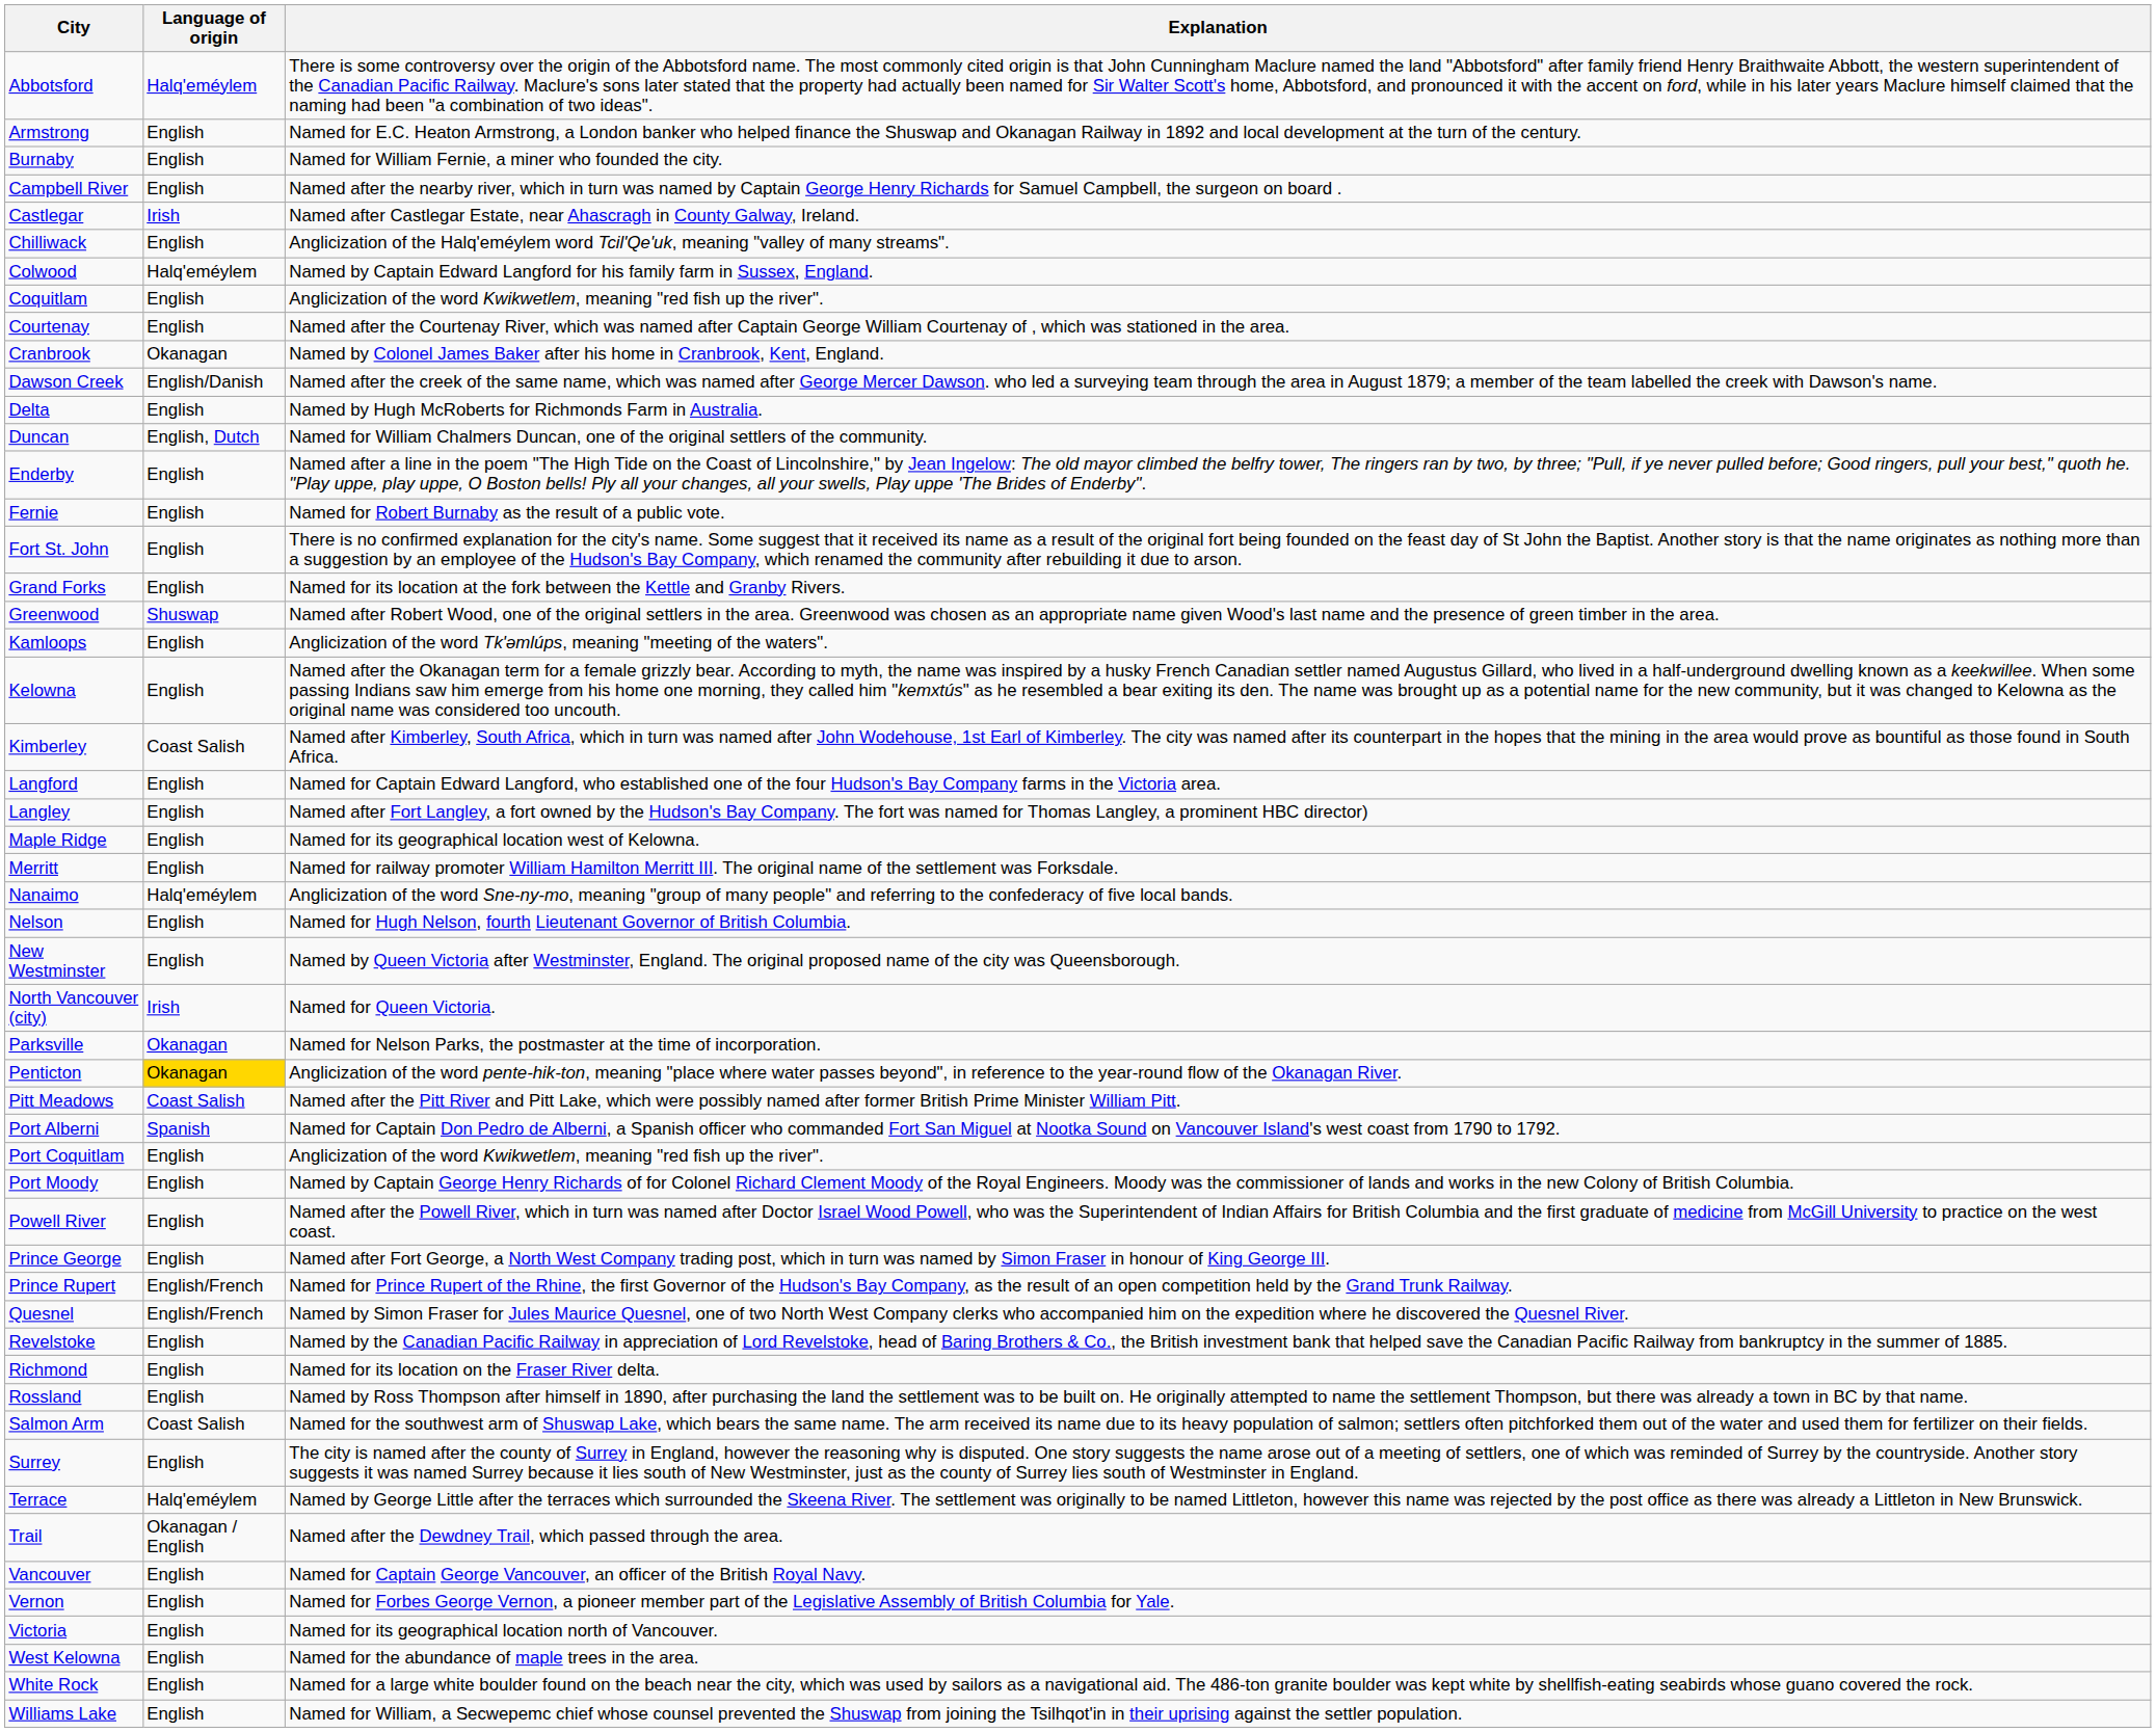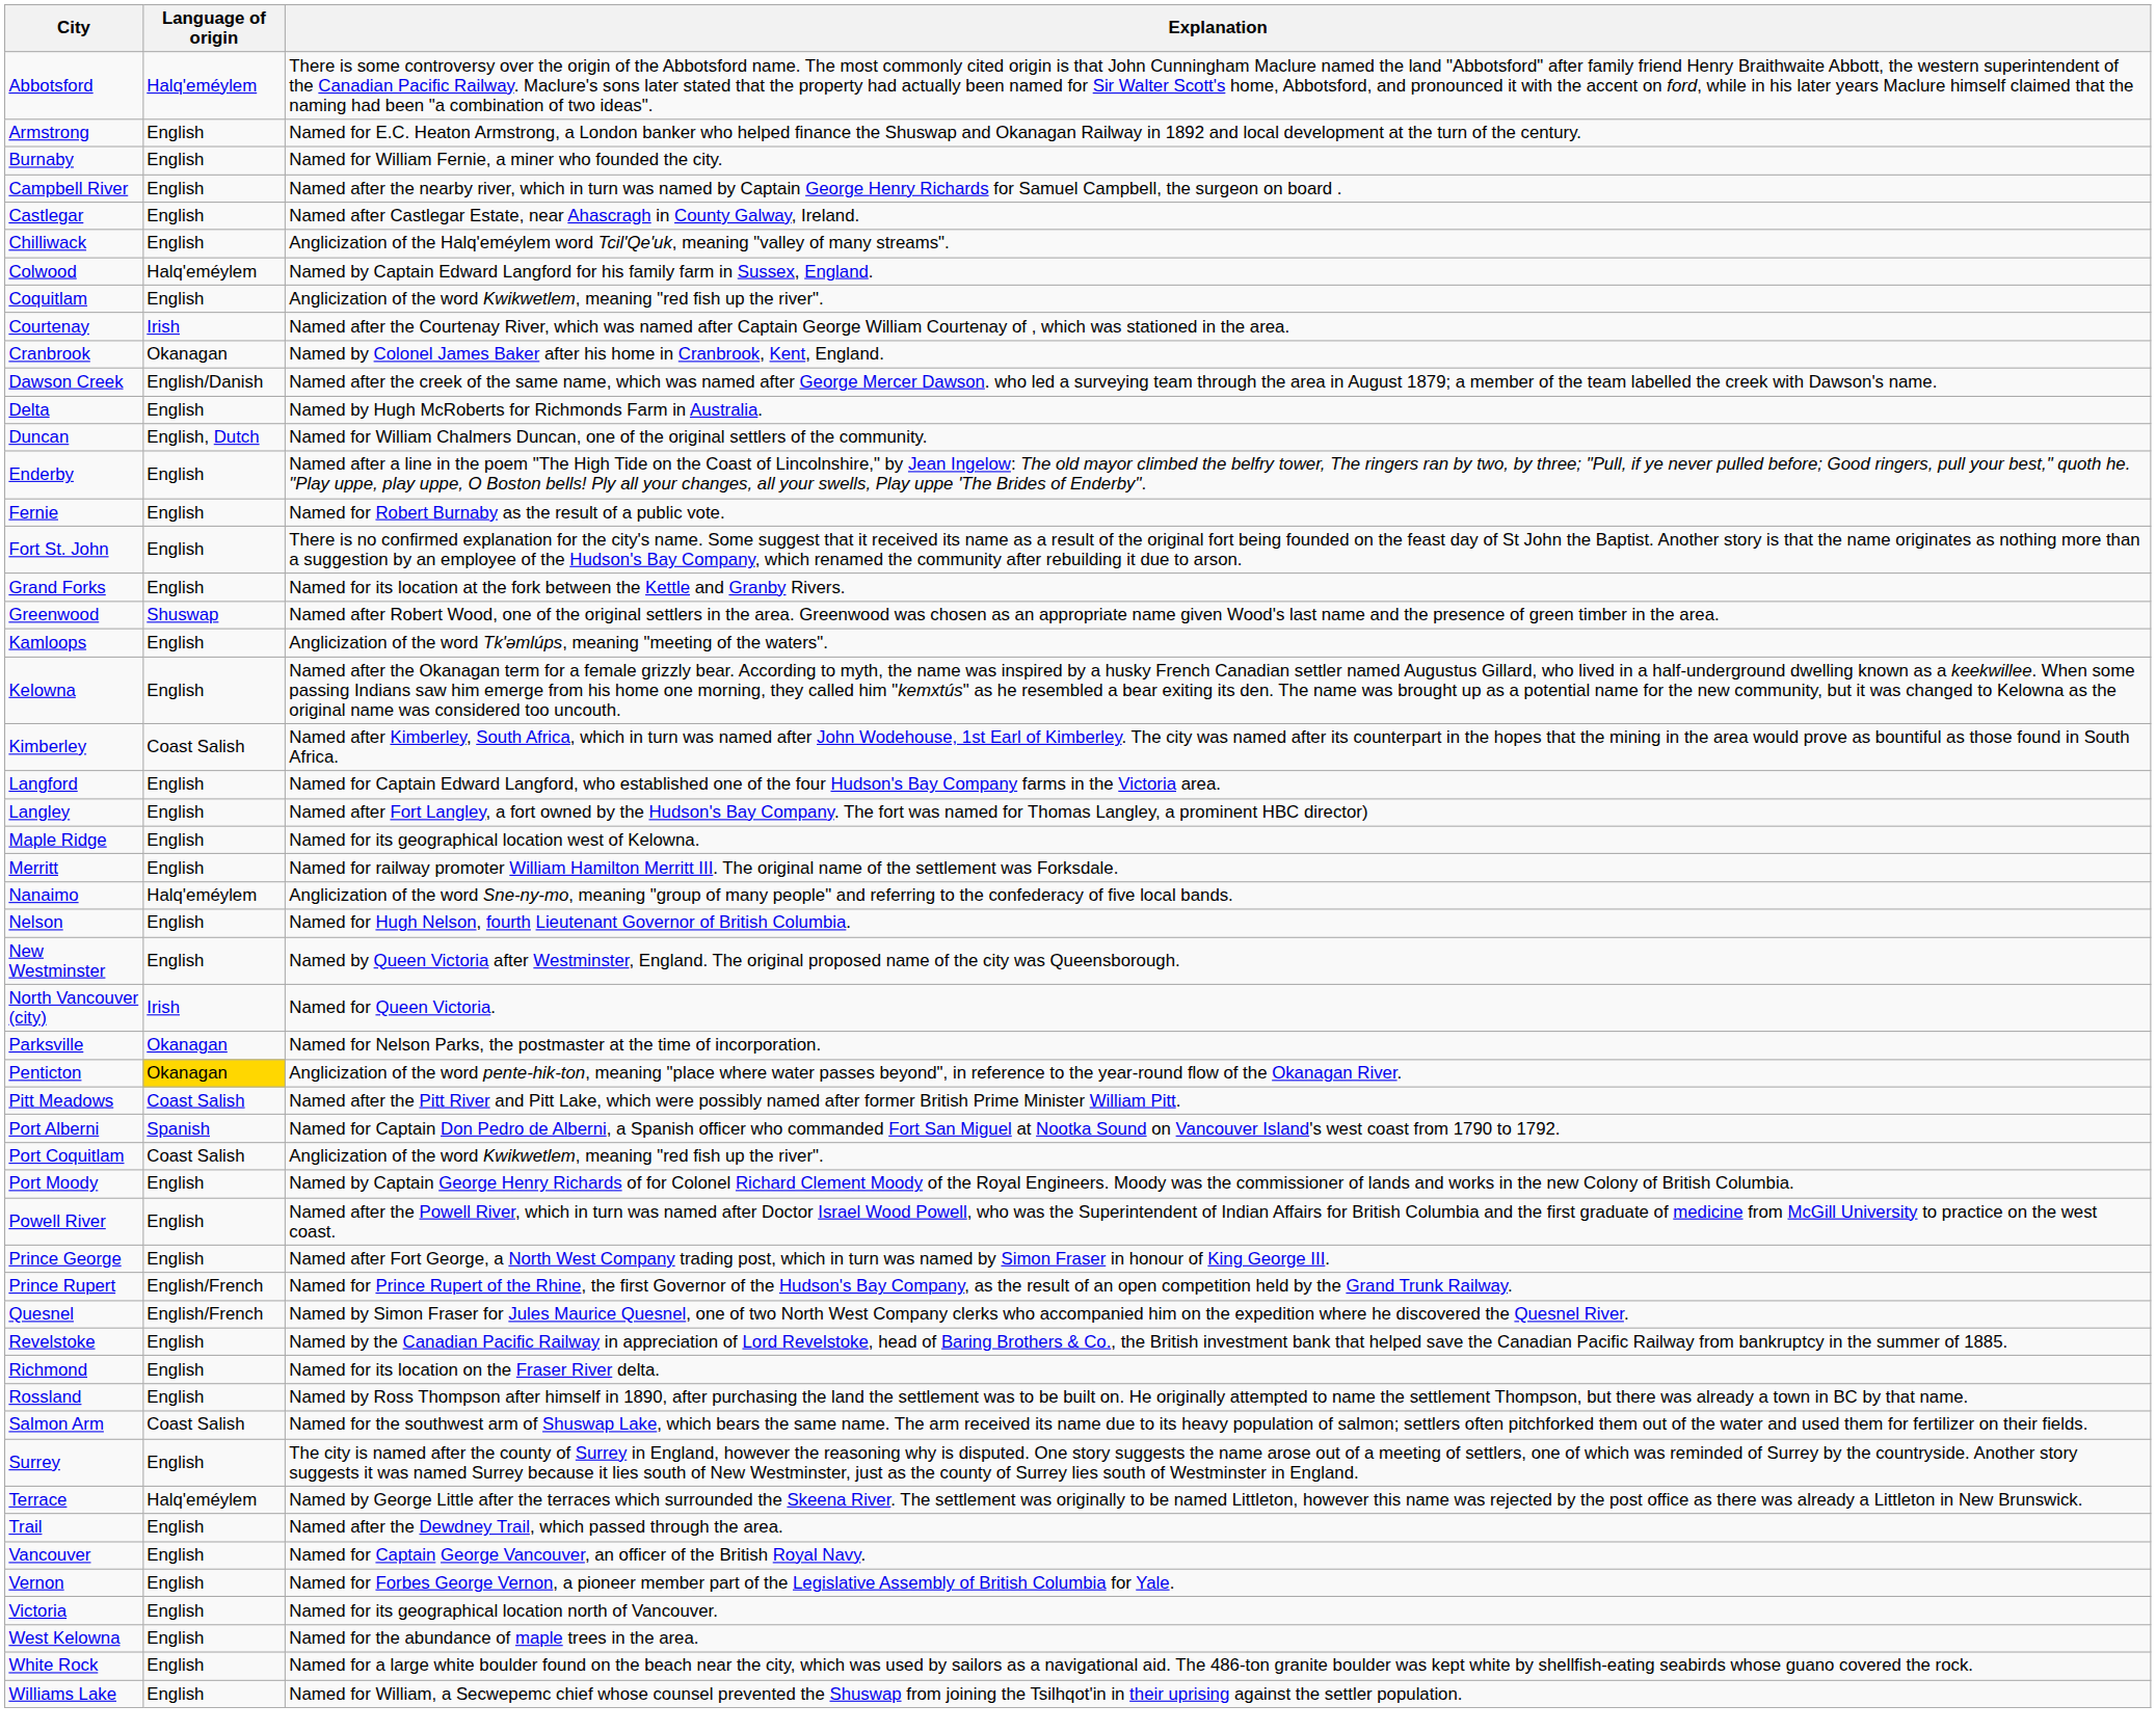 <table class="wikitable sortable">
 <tr>
 <th>City</th>
 <th>Language of origin</th>
 <th>Explanation</th>
 </tr>
 <tr>
 <td><a href='#'>Abbotsford</a></td>
 <td><a href='#'>Halq'eméylem</a></td>
 <td>There is some controversy over the origin of the Abbotsford name. The most commonly cited origin is that John Cunningham Maclure named the land "Abbotsford" after family friend Henry Braithwaite Abbott, the western superintendent of the <a href='#'>Canadian Pacific Railway</a>. Maclure's sons later stated that the property had actually been named for <a href='#'>Sir Walter Scott's</a> home, Abbotsford, and pronounced it with the accent on <em>ford</em>, while in his later years Maclure himself claimed that the naming had been "a combination of two ideas".</td>
 </tr>
 <tr>
 <td><a href='#'>Armstrong</a></td>
 <td>English</td>
 <td>Named for E.C. Heaton Armstrong, a London banker who helped finance the Shuswap and Okanagan Railway in 1892 and local development at the turn of the century.</td>
 </tr>
 <tr>
 <td><a href='#'>Burnaby</a></td>
 <td>English</td>
 <td>Named for William Fernie, a miner who founded the city.</td>
 </tr>
 <tr>
 <td><a href='#'>Campbell River</a></td>
 <td>English</td>
 <td>Named after the nearby river, which in turn was named by Captain <a href='#'>George Henry Richards</a> for Samuel Campbell, the surgeon on board .</td>
 </tr>
 <tr>
 <td><a href='#'>Castlegar</a></td>
-<td><a href='#'>Irish</a></td>
+<td>English</td>
 <td>Named after Castlegar Estate, near <a href='#'>Ahascragh</a> in <a href='#'>County Galway</a>, Ireland.</td>
 </tr>
 <tr>
 <td><a href='#'>Chilliwack</a></td>
 <td>English</td>
 <td>Anglicization of the Halq'eméylem word <em>Tcil'Qe'uk</em>, meaning "valley of many streams".</td>
 </tr>
 <tr>
 <td><a href='#'>Colwood</a></td>
 <td>Halq'eméylem</td>
 <td>Named by Captain Edward Langford for his family farm in <a href='#'>Sussex</a>, <a href='#'>England</a>.</td>
 </tr>
 <tr>
 <td><a href='#'>Coquitlam</a></td>
 <td>English</td>
 <td>Anglicization of the word <em>Kwikwetlem</em>, meaning "red fish up the river".</td>
 </tr>
 <tr>
 <td><a href='#'>Courtenay</a></td>
-<td>English</td>
+<td><a href='#'>Irish</a></td>
 <td>Named after the Courtenay River, which was named after Captain George William Courtenay of , which was stationed in the area.</td>
 </tr>
 <tr>
 <td><a href='#'>Cranbrook</a></td>
 <td>Okanagan</td>
 <td>Named by <a href='#'>Colonel James Baker</a> after his home in <a href='#'>Cranbrook</a>, <a href='#'>Kent</a>, England.</td>
 </tr>
 <tr>
 <td><a href='#'>Dawson Creek</a></td>
 <td>English/Danish</td>
 <td>Named after the creek of the same name, which was named after <a href='#'>George Mercer Dawson</a>. who led a surveying team through the area in August 1879; a member of the team labelled the creek with Dawson's name.</td>
 </tr>
 <tr>
 <td><a href='#'>Delta</a></td>
 <td>English</td>
 <td>Named by Hugh McRoberts for Richmonds Farm in <a href='#'>Australia</a>.</td>
 </tr>
 <tr>
 <td><a href='#'>Duncan</a></td>
 <td>English, <a href='#'>Dutch</a></td>
 <td>Named for William Chalmers Duncan, one of the original settlers of the community.</td>
 </tr>
 <tr>
 <td><a href='#'>Enderby</a></td>
 <td>English</td>
 <td>Named after a line in the poem "The High Tide on the Coast of Lincolnshire," by <a href='#'>Jean Ingelow</a>: <em>The old mayor climbed the belfry tower, The ringers ran by two, by three; "Pull, if ye never pulled before; Good ringers, pull your best," quoth he. "Play uppe, play uppe, O Boston bells! Ply all your changes, all your swells, Play uppe 'The Brides of Enderby"</em>.</td>
 </tr>
 <tr>
 <td><a href='#'>Fernie</a></td>
 <td>English</td>
 <td>Named for <a href='#'>Robert Burnaby</a> as the result of a public vote.</td>
 </tr>
 <tr>
 <td><a href='#'>Fort St. John</a></td>
 <td>English</td>
 <td>There is no confirmed explanation for the city's name. Some suggest that it received its name as a result of the original fort being founded on the feast day of St John the Baptist. Another story is that the name originates as nothing more than a suggestion by an employee of the <a href='#'>Hudson's Bay Company</a>, which renamed the community after rebuilding it due to arson.</td>
 </tr>
 <tr>
 <td><a href='#'>Grand Forks</a></td>
 <td>English</td>
 <td>Named for its location at the fork between the <a href='#'>Kettle</a> and <a href='#'>Granby</a> Rivers.</td>
 </tr>
 <tr>
 <td><a href='#'>Greenwood</a></td>
 <td><a href='#'>Shuswap</a></td>
 <td>Named after Robert Wood, one of the original settlers in the area. Greenwood was chosen as an appropriate name given Wood's last name and the presence of green timber in the area.</td>
 </tr>
 <tr>
 <td><a href='#'>Kamloops</a></td>
 <td>English</td>
 <td>Anglicization of the word <em>Tk'əmlúps</em>, meaning "meeting of the waters".</td>
 </tr>
 <tr>
 <td><a href='#'>Kelowna</a></td>
 <td>English</td>
 <td>Named after the Okanagan term for a female grizzly bear. According to myth, the name was inspired by a husky French Canadian settler named Augustus Gillard, who lived in a half-underground dwelling known as a <em>keekwillee</em>. When some passing Indians saw him emerge from his home one morning, they called him "<em>kemxtús</em>" as he resembled a bear exiting its den. The name was brought up as a potential name for the new community, but it was changed to Kelowna as the original name was considered too uncouth.</td>
 </tr>
 <tr>
 <td><a href='#'>Kimberley</a></td>
 <td>Coast Salish</td>
 <td>Named after <a href='#'>Kimberley</a>, <a href='#'>South Africa</a>, which in turn was named after <a href='#'>John Wodehouse, 1st Earl of Kimberley</a>. The city was named after its counterpart in the hopes that the mining in the area would prove as bountiful as those found in South Africa.</td>
 </tr>
 <tr>
 <td><a href='#'>Langford</a></td>
 <td>English</td>
 <td>Named for Captain Edward Langford, who established one of the four <a href='#'>Hudson's Bay Company</a> farms in the <a href='#'>Victoria</a> area.</td>
 </tr>
 <tr>
 <td><a href='#'>Langley</a></td>
 <td>English</td>
 <td>Named after <a href='#'>Fort Langley</a>, a fort owned by the <a href='#'>Hudson's Bay Company</a>. The fort was named for Thomas Langley, a prominent HBC director)</td>
 </tr>
 <tr>
 <td><a href='#'>Maple Ridge</a></td>
 <td>English</td>
 <td>Named for its geographical location west of Kelowna.</td>
 </tr>
 <tr>
 <td><a href='#'>Merritt</a></td>
 <td>English</td>
 <td>Named for railway promoter <a href='#'>William Hamilton Merritt III</a>. The original name of the settlement was Forksdale.</td>
 </tr>
 <tr>
 <td><a href='#'>Nanaimo</a></td>
 <td>Halq'eméylem</td>
 <td>Anglicization of the word <em>Sne-ny-mo</em>, meaning "group of many people" and referring to the confederacy of five local bands.</td>
 </tr>
 <tr>
 <td><a href='#'>Nelson</a></td>
 <td>English</td>
 <td>Named for <a href='#'>Hugh Nelson</a>, <a href='#'>fourth</a> <a href='#'>Lieutenant Governor of British Columbia</a>.</td>
 </tr>
 <tr>
 <td><a href='#'>New Westminster</a></td>
 <td>English</td>
 <td>Named by <a href='#'>Queen Victoria</a> after <a href='#'>Westminster</a>, England. The original proposed name of the city was Queensborough.</td>
 </tr>
 <tr>
 <td><a href='#'>North Vancouver (city)</a></td>
 <td><a href='#'>Irish</a></td>
 <td>Named for <a href='#'>Queen Victoria</a>.</td>
 </tr>
 <tr>
 <td><a href='#'>Parksville</a></td>
 <td><a href='#'>Okanagan</a></td>
 <td>Named for Nelson Parks, the postmaster at the time of incorporation.</td>
 </tr>
 <tr>
 <td><a href='#'>Penticton</a></td>
 <td style="background: gold;">Okanagan</td>
 <td>Anglicization of the word <em>pente-hik-ton</em>, meaning "place where water passes beyond", in reference to the year-round flow of the <a href='#'>Okanagan River</a>.</td>
 </tr>
 <tr>
 <td><a href='#'>Pitt Meadows</a></td>
 <td><a href='#'>Coast Salish</a></td>
 <td>Named after the <a href='#'>Pitt River</a> and Pitt Lake, which were possibly named after former British Prime Minister <a href='#'>William Pitt</a>.</td>
 </tr>
 <tr>
 <td><a href='#'>Port Alberni</a></td>
 <td><a href='#'>Spanish</a></td>
 <td>Named for Captain <a href='#'>Don Pedro de Alberni</a>, a Spanish officer who commanded <a href='#'>Fort San Miguel</a> at <a href='#'>Nootka Sound</a> on <a href='#'>Vancouver Island</a>'s west coast from 1790 to 1792.</td>
 </tr>
 <tr>
 <td><a href='#'>Port Coquitlam</a></td>
-<td>English</td>
+<td>Coast Salish</td>
 <td>Anglicization of the word <em>Kwikwetlem</em>, meaning "red fish up the river".</td>
 </tr>
 <tr>
 <td><a href='#'>Port Moody</a></td>
 <td>English</td>
 <td>Named by Captain <a href='#'>George Henry Richards</a> of  for Colonel <a href='#'>Richard Clement Moody</a> of the Royal Engineers. Moody was the commissioner of lands and works in the new Colony of British Columbia.</td>
 </tr>
 <tr>
 <td><a href='#'>Powell River</a></td>
 <td>English</td>
 <td>Named after the <a href='#'>Powell River</a>, which in turn was named after Doctor <a href='#'>Israel Wood Powell</a>, who was the Superintendent of Indian Affairs for British Columbia and the first graduate of <a href='#'>medicine</a> from <a href='#'>McGill University</a> to practice on the west coast.</td>
 </tr>
 <tr>
 <td><a href='#'>Prince George</a></td>
 <td>English</td>
 <td>Named after Fort George, a <a href='#'>North West Company</a> trading post, which in turn was named by <a href='#'>Simon Fraser</a> in honour of <a href='#'>King George III</a>.</td>
 </tr>
 <tr>
 <td><a href='#'>Prince Rupert</a></td>
 <td>English/French</td>
 <td>Named for <a href='#'>Prince Rupert of the Rhine</a>, the first Governor of the <a href='#'>Hudson's Bay Company</a>, as the result of an open competition held by the <a href='#'>Grand Trunk Railway</a>.</td>
 </tr>
 <tr>
 <td><a href='#'>Quesnel</a></td>
 <td>English/French</td>
 <td>Named by Simon Fraser for <a href='#'>Jules Maurice Quesnel</a>, one of two North West Company clerks who accompanied him on the expedition where he discovered the <a href='#'>Quesnel River</a>.</td>
 </tr>
 <tr>
 <td><a href='#'>Revelstoke</a></td>
 <td>English</td>
 <td>Named by the <a href='#'>Canadian Pacific Railway</a> in appreciation of <a href='#'>Lord Revelstoke</a>, head of <a href='#'>Baring Brothers & Co.</a>, the British investment bank that helped save the Canadian Pacific Railway from bankruptcy in the summer of 1885.</td>
 </tr>
 <tr>
 <td><a href='#'>Richmond</a></td>
 <td>English</td>
 <td>Named for its location on the <a href='#'>Fraser River</a> delta.</td>
 </tr>
 <tr>
 <td><a href='#'>Rossland</a></td>
 <td>English</td>
 <td>Named by Ross Thompson after himself in 1890, after purchasing the land the settlement was to be built on. He originally attempted to name the settlement Thompson, but there was already a town in BC by that name.</td>
 </tr>
 <tr>
 <td><a href='#'>Salmon Arm</a></td>
 <td>Coast Salish</td>
 <td>Named for the southwest arm of <a href='#'>Shuswap Lake</a>, which bears the same name. The arm received its name due to its heavy population of salmon; settlers often pitchforked them out of the water and used them for fertilizer on their fields.</td>
 </tr>
 <tr>
 <td><a href='#'>Surrey</a></td>
 <td>English</td>
 <td>The city is named after the county of <a href='#'>Surrey</a> in England, however the reasoning why is disputed. One story suggests the name arose out of a meeting of settlers, one of which was reminded of Surrey by the countryside. Another story suggests it was named Surrey because it lies south of New Westminster, just as the county of Surrey lies south of Westminster in England.</td>
 </tr>
 <tr>
 <td><a href='#'>Terrace</a></td>
 <td>Halq'eméylem</td>
 <td>Named by George Little after the terraces which surrounded the <a href='#'>Skeena River</a>. The settlement was originally to be named Littleton, however this name was rejected by the post office as there was already a Littleton in New Brunswick.</td>
 </tr>
 <tr>
 <td><a href='#'>Trail</a></td>
-<td>Okanagan / English</td>
+<td>English</td>
 <td>Named after the <a href='#'>Dewdney Trail</a>, which passed through the area.</td>
 </tr>
 <tr>
 <td><a href='#'>Vancouver</a></td>
 <td>English</td>
 <td>Named for <a href='#'>Captain</a> <a href='#'>George Vancouver</a>, an officer of the British <a href='#'>Royal Navy</a>.</td>
 </tr>
 <tr>
 <td><a href='#'>Vernon</a></td>
 <td>English</td>
 <td>Named for <a href='#'>Forbes George Vernon</a>, a pioneer member part of the <a href='#'>Legislative Assembly of British Columbia</a> for <a href='#'>Yale</a>.</td>
 </tr>
 <tr>
 <td><a href='#'>Victoria</a></td>
 <td>English</td>
 <td>Named for its geographical location north of Vancouver.</td>
 </tr>
 <tr>
 <td><a href='#'>West Kelowna</a></td>
 <td>English</td>
 <td>Named for the abundance of <a href='#'>maple</a> trees in the area.</td>
 </tr>
 <tr>
 <td><a href='#'>White Rock</a></td>
 <td>English</td>
 <td>Named for a large white boulder found on the beach near the city, which was used by sailors as a navigational aid. The 486-ton granite boulder was kept white by shellfish-eating seabirds whose guano covered the rock.</td>
 </tr>
 <tr>
 <td><a href='#'>Williams Lake</a></td>
 <td>English</td>
 <td>Named for William, a Secwepemc chief whose counsel prevented the <a href='#'>Shuswap</a> from joining the Tsilhqot'in in <a href='#'>their uprising</a> against the settler population.</td>
 </tr>
 </table>
